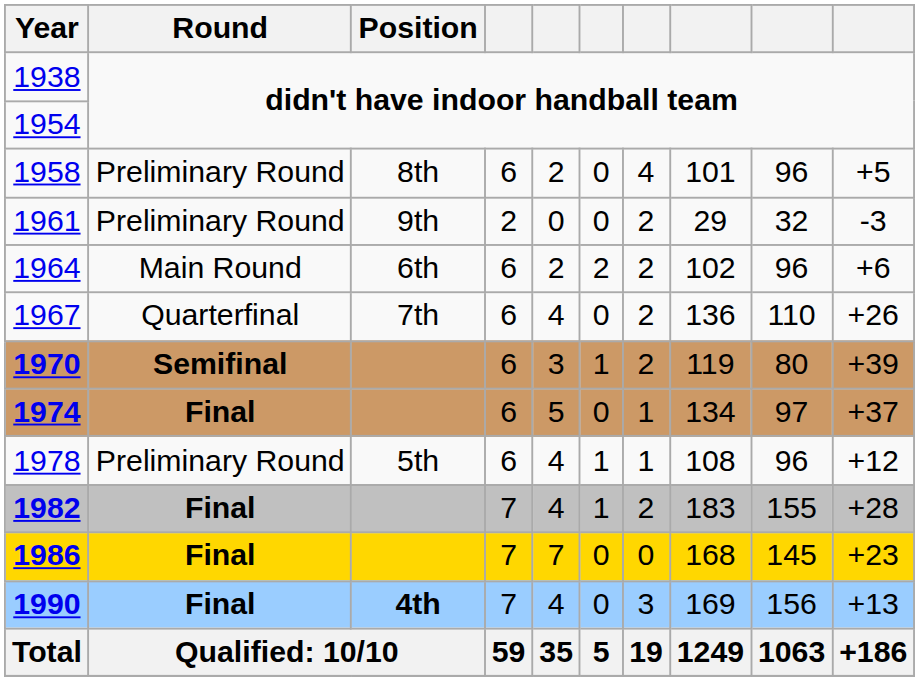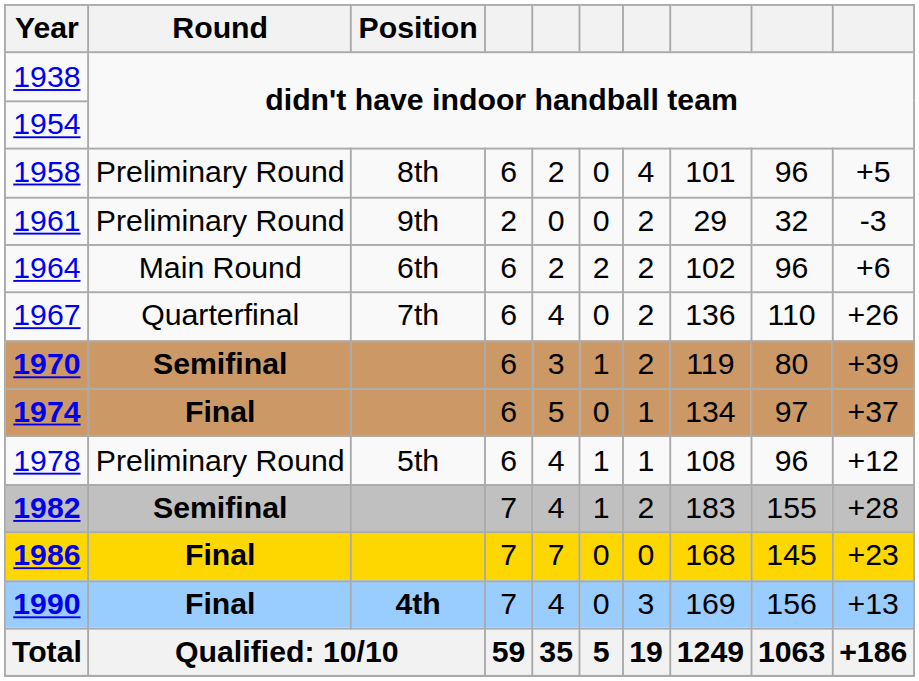 <table class="wikitable" style="text-align: center;">
 <tr>
 <th>Year</th>
 <th>Round</th>
 <th>Position</th>
 <th width="15"></th>
 <th width="15"></th>
 <th width="15"></th>
 <th width="15"></th>
 <th></th>
 <th></th>
 <th></th>
 </tr>
 <tr>
 <td> <a href='#'>1938</a></td>
 <td colspan="9" rowspan="2"><strong>didn't have indoor handball team</strong></td>
 </tr>
 <tr>
 <td> <a href='#'>1954</a></td>
 </tr>
 <tr>
 <td> <a href='#'>1958</a></td>
 <td>Preliminary Round</td>
 <td>8th</td>
 <td>6</td>
 <td>2</td>
 <td>0</td>
 <td>4</td>
 <td>101</td>
 <td>96</td>
 <td>+5</td>
 </tr>
 <tr>
 <td> <a href='#'>1961</a></td>
 <td>Preliminary Round</td>
 <td>9th</td>
 <td>2</td>
 <td>0</td>
 <td>0</td>
 <td>2</td>
 <td>29</td>
 <td>32</td>
 <td>-3</td>
 </tr>
 <tr>
 <td> <a href='#'>1964</a></td>
 <td>Main Round</td>
 <td>6th</td>
 <td>6</td>
 <td>2</td>
 <td>2</td>
 <td>2</td>
 <td>102</td>
 <td>96</td>
 <td>+6</td>
 </tr>
 <tr>
 <td> <a href='#'>1967</a></td>
 <td>Quarterfinal</td>
 <td>7th</td>
 <td>6</td>
 <td>4</td>
 <td>0</td>
 <td>2</td>
 <td>136</td>
 <td>110</td>
 <td>+26</td>
 </tr>
 <tr style="background:#c96;">
 <td> <strong><a href='#'>1970</a></strong></td>
 <td><strong>Semifinal</strong></td>
 <td></td>
 <td>6</td>
 <td>3</td>
 <td>1</td>
 <td>2</td>
 <td>119</td>
 <td>80</td>
 <td>+39</td>
 </tr>
 <tr style="background:#c96;">
 <td> <strong><a href='#'>1974</a></strong></td>
 <td><strong>Final</strong></td>
 <td></td>
 <td>6</td>
 <td>5</td>
 <td>0</td>
 <td>1</td>
 <td>134</td>
 <td>97</td>
 <td>+37</td>
 </tr>
 <tr>
 <td> <a href='#'>1978</a></td>
 <td>Preliminary Round</td>
 <td>5th</td>
 <td>6</td>
 <td>4</td>
 <td>1</td>
 <td>1</td>
 <td>108</td>
 <td>96</td>
 <td>+12</td>
 </tr>
 <tr style="background:silver;">
 <td> <strong><a href='#'>1982</a></strong></td>
-<td><strong>Final</strong></td>
+<td><strong>Semifinal</strong></td>
 <td></td>
 <td>7</td>
 <td>4</td>
 <td>1</td>
 <td>2</td>
 <td>183</td>
 <td>155</td>
 <td>+28</td>
 </tr>
 <tr style="background:gold;">
 <td> <strong><a href='#'>1986</a></strong></td>
 <td><strong>Final</strong></td>
 <td></td>
 <td>7</td>
 <td>7</td>
 <td>0</td>
 <td>0</td>
 <td>168</td>
 <td>145</td>
 <td>+23</td>
 </tr>
 <tr style="background:#9acdff;">
 <td> <strong><a href='#'>1990</a></strong></td>
 <td><strong>Final</strong></td>
 <td><strong>4th</strong></td>
 <td>7</td>
 <td>4</td>
 <td>0</td>
 <td>3</td>
 <td>169</td>
 <td>156</td>
 <td>+13</td>
 </tr>
 <tr>
 <th>Total</th>
 <th colspan="2">Qualified: 10/10</th>
 <th>59</th>
 <th>35</th>
 <th>5</th>
 <th>19</th>
 <th>1249</th>
 <th>1063</th>
 <th>+186</th>
 </tr>
 <tr>
 </tr>
 </table>
